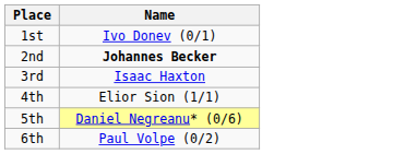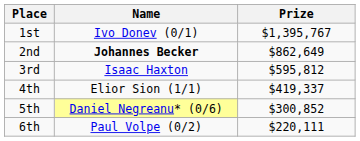 <table class="wikitable">
 <tr>
 <th width="50">Place</th>
 <th width="200">Name</th>
+<th width="125">Prize</th>
 </tr>
 <tr>
 <td align = "center">1st</td>
 <td align = "center"><a href='#'>Ivo Donev</a> (0/1)</td>
+<td align = "center">$1,395,767</td>
 </tr>
 <tr>
 <td align = "center">2nd</td>
 <td align = "center"><strong>Johannes Becker</strong></td>
+<td align = "center">$862,649</td>
 </tr>
 <tr>
 <td align = "center">3rd</td>
 <td align = "center"><a href='#'>Isaac Haxton</a></td>
+<td align = "center">$595,812</td>
 </tr>
 <tr>
 <td align = "center">4th</td>
 <td align = "center">Elior Sion (1/1)</td>
+<td align = "center">$419,337</td>
 </tr>
 <tr>
 <td align = "center">5th</td>
 <td align = "center" bgcolor="#FFFF99"><a href='#'>Daniel Negreanu</a>* (0/6)</td>
+<td align = "center">$300,852</td>
 </tr>
 <tr>
 <td align = "center">6th</td>
 <td align = "center"><a href='#'>Paul Volpe</a> (0/2)</td>
+<td align = "center">$220,111</td>
 </tr>
 </table>
